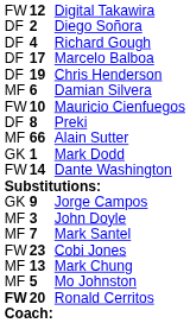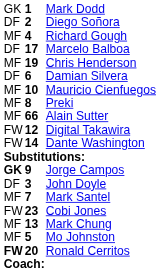 <table cellspacing="0" cellpadding="0" style="font-size:90%; margin:auto;">
 <tr>
 <td colspan=4></td>
 </tr>
 <tr>
 <th width=25></th>
 <th width=25></th>
 </tr>
 <tr>
-<td>FW</td>
-<td><strong>12</strong></td>
-<td> <a href='#'>Digital Takawira</a></td>
+<td>GK</td>
+<td><strong>1</strong></td>
+<td> <a href='#'>Mark Dodd</a></td>
 <td></td>
 <td></td>
 <td></td>
 </tr>
 <tr>
 <td>DF</td>
 <td><strong>2</strong></td>
 <td> <a href='#'>Diego Soñora</a></td>
 </tr>
 <tr>
-<td>DF</td>
+<td>MF</td>
 <td><strong>4</strong></td>
 <td> <a href='#'>Richard Gough</a></td>
 <td></td>
 <td></td>
 </tr>
 <tr>
 <td>DF</td>
 <td><strong>17</strong></td>
 <td> <a href='#'>Marcelo Balboa</a></td>
 <td></td>
 <td></td>
 </tr>
 <tr>
-<td>DF</td>
+<td>MF</td>
 <td><strong>19</strong></td>
 <td> <a href='#'>Chris Henderson</a></td>
 </tr>
 <tr>
-<td>MF</td>
+<td>DF</td>
 <td><strong>6</strong></td>
 <td> <a href='#'>Damian Silvera</a></td>
 <td></td>
 <td></td>
 </tr>
 <tr>
-<td>FW</td>
+<td>MF</td>
 <td><strong>10</strong></td>
 <td> <a href='#'>Mauricio Cienfuegos</a></td>
 </tr>
 <tr>
-<td>DF</td>
+<td>MF</td>
 <td><strong>8</strong></td>
 <td> <a href='#'>Preki</a></td>
 <td></td>
 <td></td>
 </tr>
 <tr>
 <td>MF</td>
 <td><strong>66</strong></td>
 <td> <a href='#'>Alain Sutter</a></td>
 <td></td>
 <td></td>
 </tr>
 <tr>
-<td>GK</td>
-<td><strong>1</strong></td>
-<td> <a href='#'>Mark Dodd</a></td>
+<td>FW</td>
+<td><strong>12</strong></td>
+<td> <a href='#'>Digital Takawira</a></td>
 <td></td>
 <td></td>
 <td></td>
 </tr>
 <tr>
 <td>FW</td>
 <td><strong>14</strong></td>
 <td> <a href='#'>Dante Washington</a></td>
 <td></td>
 <td></td>
 </tr>
 <tr>
 <td colspan=3><strong>Substitutions:</strong></td>
 </tr>
 <tr>
-<td>GK</td>
+<td><strong>GK</strong></td>
 <td><strong>9</strong></td>
 <td> <a href='#'>Jorge Campos</a></td>
 <td></td>
 <td></td>
 </tr>
 <tr>
-<td>MF</td>
+<td>DF</td>
 <td><strong>3</strong></td>
 <td> <a href='#'>John Doyle</a></td>
 <td></td>
 <td></td>
 </tr>
 <tr>
 <td>MF</td>
 <td><strong>7</strong></td>
 <td> <a href='#'>Mark Santel</a></td>
 <td></td>
 <td></td>
 </tr>
 <tr>
 <td>FW</td>
 <td><strong>23</strong></td>
 <td> <a href='#'>Cobi Jones</a></td>
 <td></td>
 <td></td>
 </tr>
 <tr>
 <td>MF</td>
 <td><strong>13</strong></td>
 <td> <a href='#'>Mark Chung</a></td>
 <td></td>
 <td></td>
 </tr>
 <tr>
 <td>MF</td>
 <td><strong>5</strong></td>
 <td> <a href='#'>Mo Johnston</a></td>
 <td></td>
 <td></td>
 </tr>
 <tr>
 <td><strong>FW</strong></td>
 <td><strong>20</strong></td>
 <td> <a href='#'>Ronald Cerritos</a></td>
 <td></td>
 <td></td>
 </tr>
 <tr>
 <td colspan=3><strong>Coach:</strong></td>
 </tr>
 <tr>
 <td colspan=4></td>
 </tr>
 </table>
